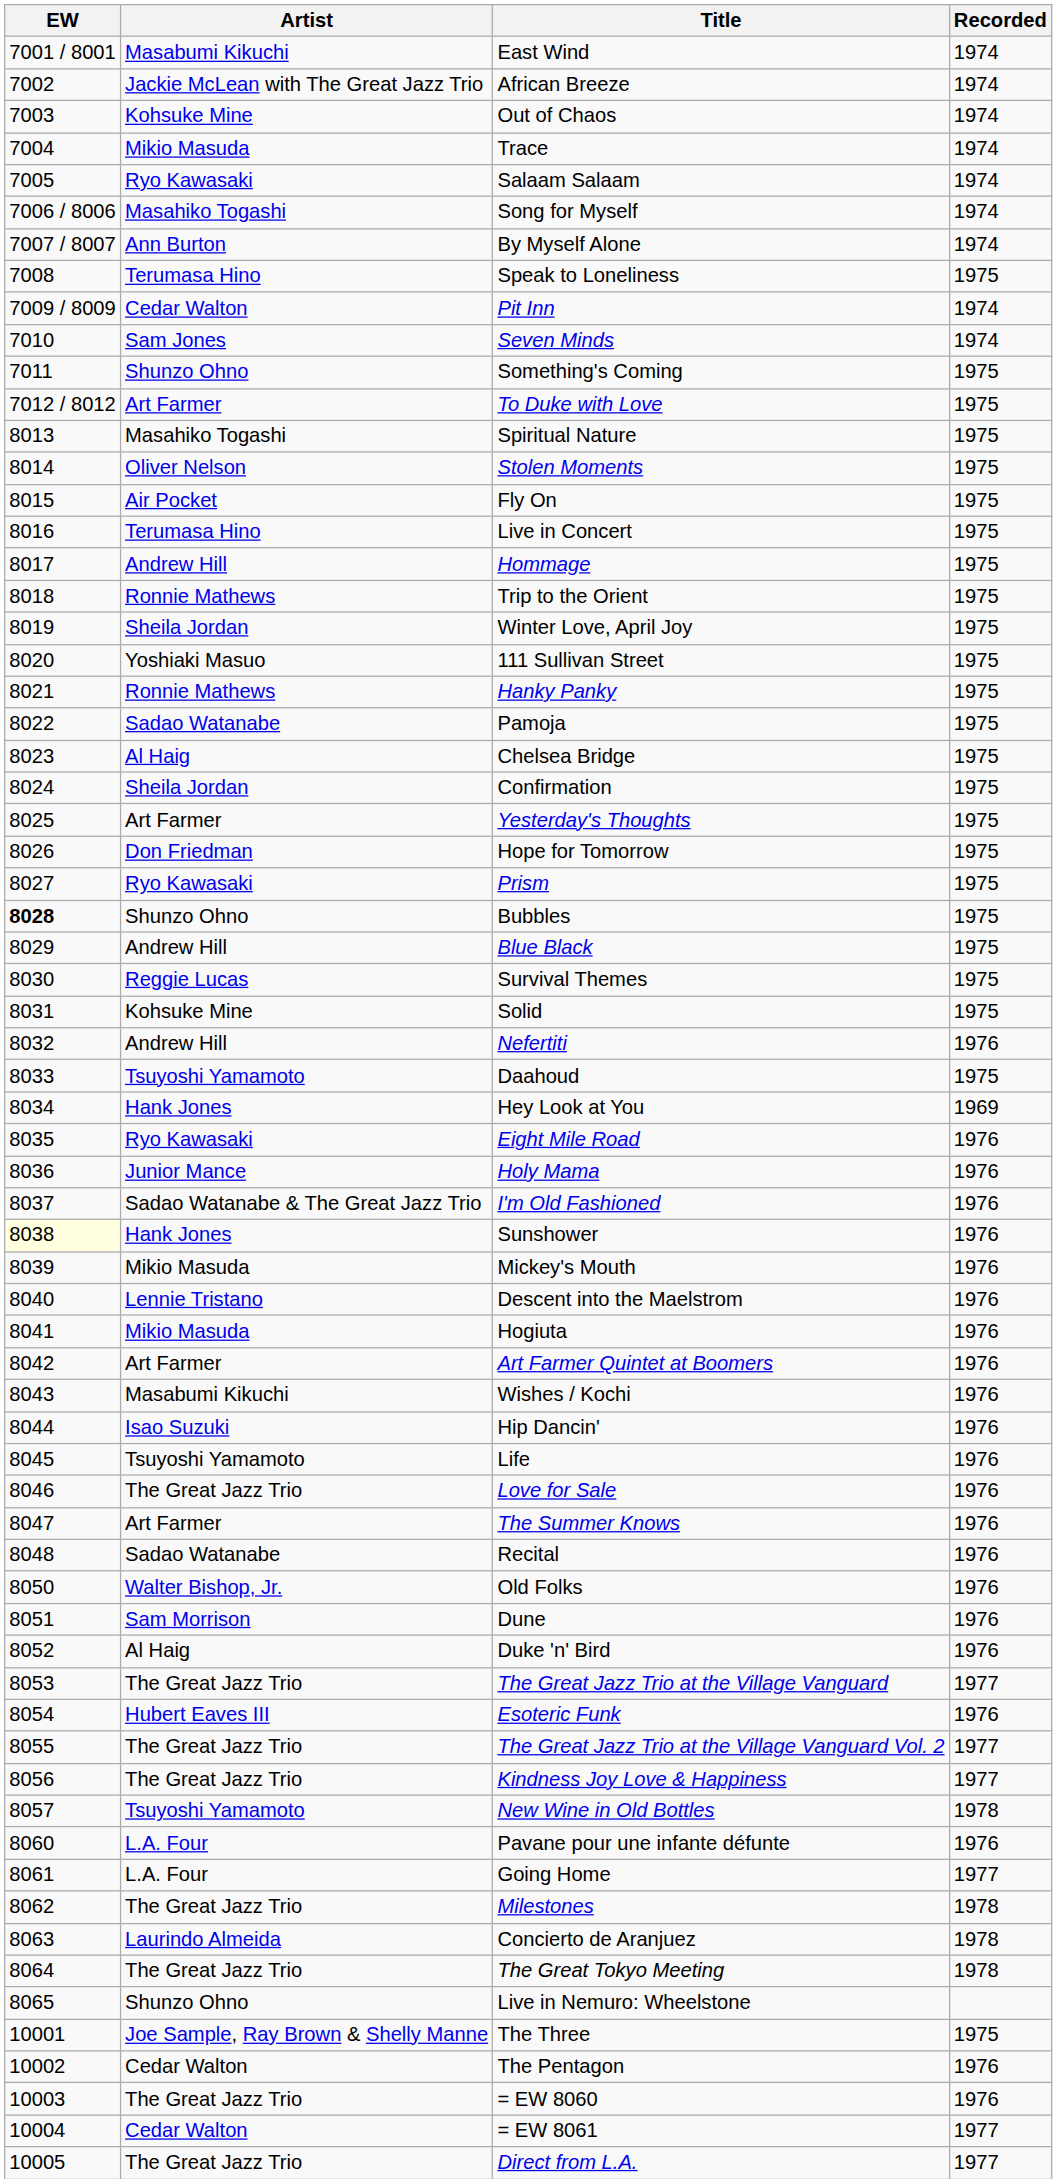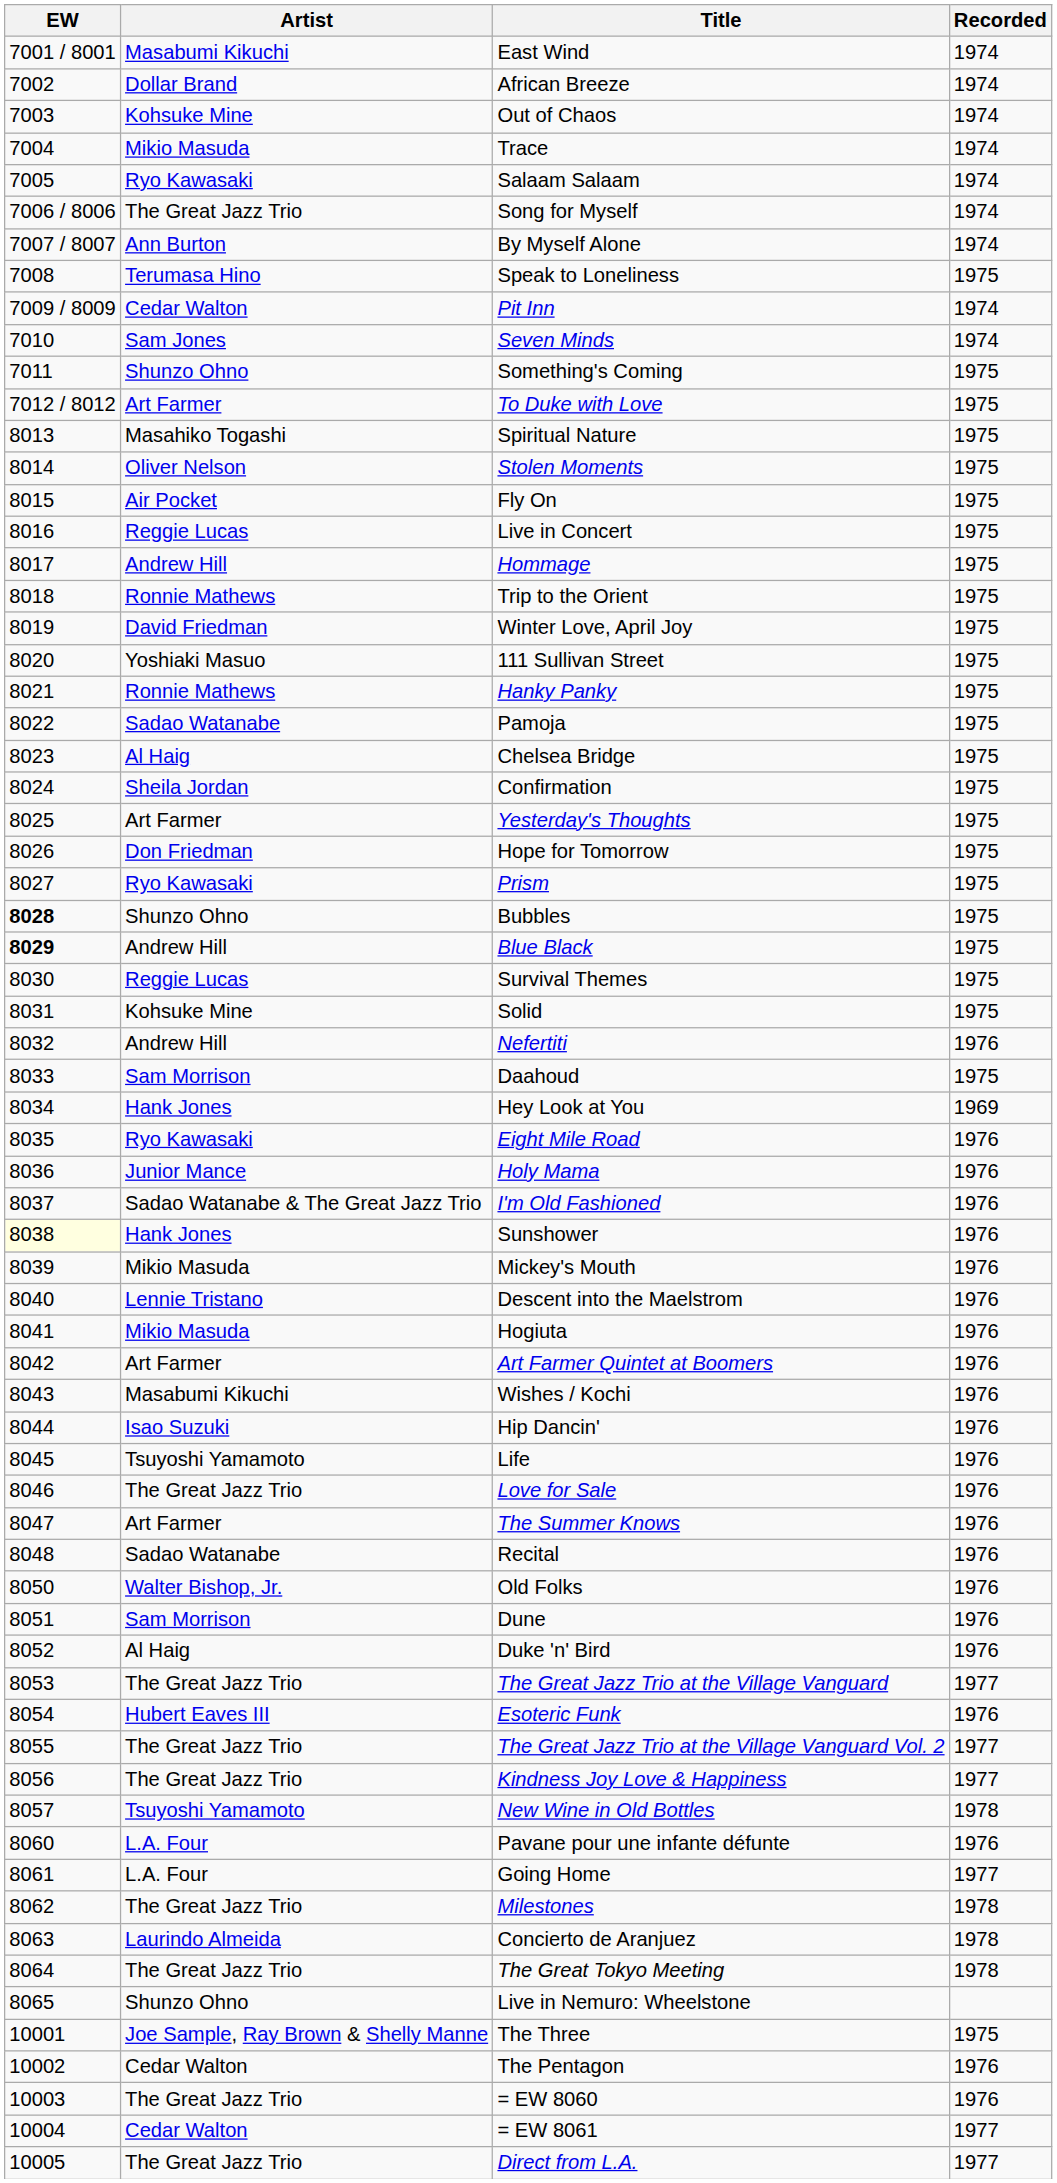 <table class="wikitable sortable">
 <tr>
 <th>EW</th>
 <th>Artist</th>
 <th>Title</th>
 <th>Recorded</th>
 </tr>
 <tr>
 <td>7001 / 8001</td>
 <td><a href='#'>Masabumi Kikuchi</a></td>
 <td>East Wind</td>
 <td>1974</td>
 </tr>
 <tr>
 <td>7002</td>
-<td><a href='#'>Jackie McLean</a> with The Great Jazz Trio</td>
+<td><a href='#'>Dollar Brand</a></td>
 <td>African Breeze</td>
 <td>1974</td>
 </tr>
 <tr>
 <td>7003</td>
 <td><a href='#'>Kohsuke Mine</a></td>
 <td>Out of Chaos</td>
 <td>1974</td>
 </tr>
 <tr>
 <td>7004</td>
 <td><a href='#'>Mikio Masuda</a></td>
 <td>Trace</td>
 <td>1974</td>
 </tr>
 <tr>
 <td>7005</td>
 <td><a href='#'>Ryo Kawasaki</a></td>
 <td>Salaam Salaam</td>
 <td>1974</td>
 </tr>
 <tr>
 <td>7006 / 8006</td>
-<td><a href='#'>Masahiko Togashi</a></td>
+<td>The Great Jazz Trio</td>
 <td>Song for Myself</td>
 <td>1974</td>
 </tr>
 <tr>
 <td>7007 / 8007</td>
 <td><a href='#'>Ann Burton</a></td>
 <td>By Myself Alone</td>
 <td>1974</td>
 </tr>
 <tr>
 <td>7008</td>
 <td><a href='#'>Terumasa Hino</a></td>
 <td>Speak to Loneliness</td>
 <td>1975</td>
 </tr>
 <tr>
 <td>7009 / 8009</td>
 <td><a href='#'>Cedar Walton</a></td>
 <td><em><a href='#'>Pit Inn</a></em></td>
 <td>1974</td>
 </tr>
 <tr>
 <td>7010</td>
 <td><a href='#'>Sam Jones</a></td>
 <td><em><a href='#'>Seven Minds</a></em></td>
 <td>1974</td>
 </tr>
 <tr>
 <td>7011</td>
 <td><a href='#'>Shunzo Ohno</a></td>
 <td>Something's Coming</td>
 <td>1975</td>
 </tr>
 <tr>
 <td>7012 / 8012</td>
 <td><a href='#'>Art Farmer</a></td>
 <td><em><a href='#'>To Duke with Love</a></em></td>
 <td>1975</td>
 </tr>
 <tr>
 <td>8013</td>
 <td>Masahiko Togashi</td>
 <td>Spiritual Nature</td>
 <td>1975</td>
 </tr>
 <tr>
 <td>8014</td>
 <td><a href='#'>Oliver Nelson</a></td>
 <td><em><a href='#'>Stolen Moments</a></em></td>
 <td>1975</td>
 </tr>
 <tr>
 <td>8015</td>
 <td><a href='#'>Air Pocket</a></td>
 <td>Fly On</td>
 <td>1975</td>
 </tr>
 <tr>
 <td>8016</td>
-<td><a href='#'>Terumasa Hino</a></td>
+<td><a href='#'>Reggie Lucas</a></td>
 <td>Live in Concert</td>
 <td>1975</td>
 </tr>
 <tr>
 <td>8017</td>
 <td><a href='#'>Andrew Hill</a></td>
 <td><em><a href='#'>Hommage</a></em></td>
 <td>1975</td>
 </tr>
 <tr>
 <td>8018</td>
 <td><a href='#'>Ronnie Mathews</a></td>
 <td>Trip to the Orient</td>
 <td>1975</td>
 </tr>
 <tr>
 <td>8019</td>
-<td><a href='#'>Sheila Jordan</a></td>
+<td><a href='#'>David Friedman</a></td>
 <td>Winter Love, April Joy</td>
 <td>1975</td>
 </tr>
 <tr>
 <td>8020</td>
 <td>Yoshiaki Masuo</td>
 <td>111 Sullivan Street</td>
 <td>1975</td>
 </tr>
 <tr>
 <td>8021</td>
 <td><a href='#'>Ronnie Mathews</a></td>
 <td><em><a href='#'>Hanky Panky</a></em></td>
 <td>1975</td>
 </tr>
 <tr>
 <td>8022</td>
 <td><a href='#'>Sadao Watanabe</a></td>
 <td>Pamoja</td>
 <td>1975</td>
 </tr>
 <tr>
 <td>8023</td>
 <td><a href='#'>Al Haig</a></td>
 <td>Chelsea Bridge</td>
 <td>1975</td>
 </tr>
 <tr>
 <td>8024</td>
 <td><a href='#'>Sheila Jordan</a></td>
 <td>Confirmation</td>
 <td>1975</td>
 </tr>
 <tr>
 <td>8025</td>
 <td>Art Farmer</td>
 <td><em><a href='#'>Yesterday's Thoughts</a></em></td>
 <td>1975</td>
 </tr>
 <tr>
 <td>8026</td>
 <td><a href='#'>Don Friedman</a></td>
 <td>Hope for Tomorrow</td>
 <td>1975</td>
 </tr>
 <tr>
 <td>8027</td>
 <td><a href='#'>Ryo Kawasaki</a></td>
 <td><em><a href='#'>Prism</a></em></td>
 <td>1975</td>
 </tr>
 <tr>
 <td><strong>8028</strong></td>
 <td>Shunzo Ohno</td>
 <td>Bubbles</td>
 <td>1975</td>
 </tr>
 <tr>
-<td>8029</td>
+<td><strong>8029</strong></td>
 <td>Andrew Hill</td>
 <td><em><a href='#'>Blue Black</a></em></td>
 <td>1975</td>
 </tr>
 <tr>
 <td>8030</td>
 <td><a href='#'>Reggie Lucas</a></td>
 <td>Survival Themes</td>
 <td>1975</td>
 </tr>
 <tr>
 <td>8031</td>
 <td>Kohsuke Mine</td>
 <td>Solid</td>
 <td>1975</td>
 </tr>
 <tr>
 <td>8032</td>
 <td>Andrew Hill</td>
 <td><em><a href='#'>Nefertiti</a></em></td>
 <td>1976</td>
 </tr>
 <tr>
 <td>8033</td>
-<td><a href='#'>Tsuyoshi Yamamoto</a></td>
+<td><a href='#'>Sam Morrison</a></td>
 <td>Daahoud</td>
 <td>1975</td>
 </tr>
 <tr>
 <td>8034</td>
 <td><a href='#'>Hank Jones</a></td>
 <td>Hey Look at You</td>
 <td>1969</td>
 </tr>
 <tr>
 <td>8035</td>
 <td><a href='#'>Ryo Kawasaki</a></td>
 <td><em><a href='#'>Eight Mile Road</a></em></td>
 <td>1976</td>
 </tr>
 <tr>
 <td>8036</td>
 <td><a href='#'>Junior Mance</a></td>
 <td><em><a href='#'>Holy Mama</a></em></td>
 <td>1976</td>
 </tr>
 <tr>
 <td>8037</td>
 <td>Sadao Watanabe & The Great Jazz Trio</td>
 <td><em><a href='#'>I'm Old Fashioned</a></em></td>
 <td>1976</td>
 </tr>
 <tr>
 <td style="background: lightyellow;">8038</td>
 <td><a href='#'>Hank Jones</a></td>
 <td>Sunshower</td>
 <td>1976</td>
 </tr>
 <tr>
 <td>8039</td>
 <td>Mikio Masuda</td>
 <td>Mickey's Mouth</td>
 <td>1976</td>
 </tr>
 <tr>
 <td>8040</td>
 <td><a href='#'>Lennie Tristano</a></td>
 <td>Descent into the Maelstrom</td>
 <td>1976</td>
 </tr>
 <tr>
 <td>8041</td>
 <td><a href='#'>Mikio Masuda</a></td>
 <td>Hogiuta</td>
 <td>1976</td>
 </tr>
 <tr>
 <td>8042</td>
 <td>Art Farmer</td>
 <td><em><a href='#'>Art Farmer Quintet at Boomers</a></em></td>
 <td>1976</td>
 </tr>
 <tr>
 <td>8043</td>
 <td>Masabumi Kikuchi</td>
 <td>Wishes / Kochi</td>
 <td>1976</td>
 </tr>
 <tr>
 <td>8044</td>
 <td><a href='#'>Isao Suzuki</a></td>
 <td>Hip Dancin'</td>
 <td>1976</td>
 </tr>
 <tr>
 <td>8045</td>
 <td>Tsuyoshi Yamamoto</td>
 <td>Life</td>
 <td>1976</td>
 </tr>
 <tr>
 <td>8046</td>
 <td>The Great Jazz Trio</td>
 <td><em><a href='#'>Love for Sale</a></em></td>
 <td>1976</td>
 </tr>
 <tr>
 <td>8047</td>
 <td>Art Farmer</td>
 <td><em><a href='#'>The Summer Knows</a></em></td>
 <td>1976</td>
 </tr>
 <tr>
 <td>8048</td>
 <td>Sadao Watanabe</td>
 <td>Recital</td>
 <td>1976</td>
 </tr>
 <tr>
 <td>8050</td>
 <td><a href='#'>Walter Bishop, Jr.</a></td>
 <td>Old Folks</td>
 <td>1976</td>
 </tr>
 <tr>
 <td>8051</td>
 <td><a href='#'>Sam Morrison</a></td>
 <td>Dune</td>
 <td>1976</td>
 </tr>
 <tr>
 <td>8052</td>
 <td>Al Haig</td>
 <td>Duke 'n' Bird</td>
 <td>1976</td>
 </tr>
 <tr>
 <td>8053</td>
 <td>The Great Jazz Trio</td>
 <td><em><a href='#'>The Great Jazz Trio at the Village Vanguard</a></em></td>
 <td>1977</td>
 </tr>
 <tr>
 <td>8054</td>
 <td><a href='#'>Hubert Eaves III</a></td>
 <td><em><a href='#'>Esoteric Funk</a></em></td>
 <td>1976</td>
 </tr>
 <tr>
 <td>8055</td>
 <td>The Great Jazz Trio</td>
 <td><em><a href='#'>The Great Jazz Trio at the Village Vanguard Vol. 2</a></em></td>
 <td>1977</td>
 </tr>
 <tr>
 <td>8056</td>
 <td>The Great Jazz Trio</td>
 <td><em><a href='#'>Kindness Joy Love & Happiness</a></em></td>
 <td>1977</td>
 </tr>
 <tr>
 <td>8057</td>
 <td><a href='#'>Tsuyoshi Yamamoto</a></td>
 <td><em><a href='#'>New Wine in Old Bottles</a></em></td>
 <td>1978</td>
 </tr>
 <tr>
 <td>8060</td>
 <td><a href='#'>L.A. Four</a></td>
 <td>Pavane pour une infante défunte</td>
 <td>1976</td>
 </tr>
 <tr>
 <td>8061</td>
 <td>L.A. Four</td>
 <td>Going Home</td>
 <td>1977</td>
 </tr>
 <tr>
 <td>8062</td>
 <td>The Great Jazz Trio</td>
 <td><em><a href='#'>Milestones</a></em></td>
 <td>1978</td>
 </tr>
 <tr>
 <td>8063</td>
 <td><a href='#'>Laurindo Almeida</a></td>
 <td>Concierto de Aranjuez</td>
 <td>1978</td>
 </tr>
 <tr>
 <td>8064</td>
 <td>The Great Jazz Trio</td>
 <td><em>The Great Tokyo Meeting</em></td>
 <td>1978</td>
 </tr>
 <tr>
 <td>8065</td>
 <td>Shunzo Ohno</td>
 <td>Live in Nemuro: Wheelstone</td>
 <td></td>
 </tr>
 <tr>
 <td>10001</td>
 <td><a href='#'>Joe Sample</a>, <a href='#'>Ray Brown</a> & <a href='#'>Shelly Manne</a></td>
 <td>The Three</td>
 <td>1975</td>
 </tr>
 <tr>
 <td>10002</td>
 <td>Cedar Walton</td>
 <td>The Pentagon</td>
 <td>1976</td>
 </tr>
 <tr>
 <td>10003</td>
 <td>The Great Jazz Trio</td>
 <td>= EW 8060</td>
 <td>1976</td>
 </tr>
 <tr>
 <td>10004</td>
 <td><a href='#'>Cedar Walton</a></td>
 <td>= EW 8061</td>
 <td>1977</td>
 </tr>
 <tr>
 <td>10005</td>
 <td>The Great Jazz Trio</td>
 <td><em><a href='#'>Direct from L.A.</a></em></td>
 <td>1977</td>
 </tr>
 </table>
